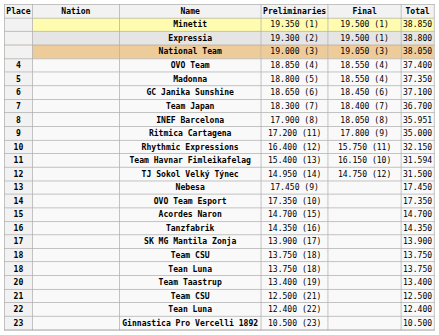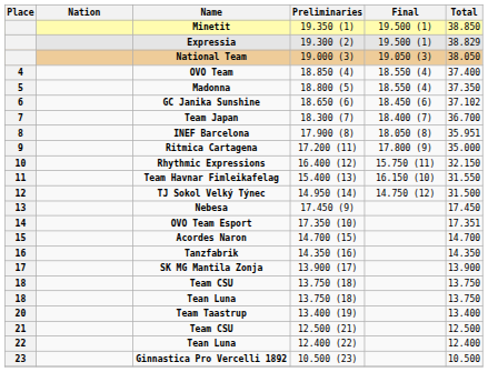 <table class="wikitable sortable" style="text-align:center; font-size:90%">
 <tr>
 <th scope="col" style="width:20px;">Place</th>
 <th ! scope="col" style="width:120px;">Nation</th>
 <th ! scope="col" style="width:200px;">Name</th>
 <th ! scope="col" style="width:60px;">Preliminaries</th>
 <th ! scope="col" style="width:100px;">Final</th>
 <th ! scope=col>Total</th>
 </tr>
 <tr bgcolor=fffcaf>
 <th scope=row></th>
 <td align=left></td>
 <td><strong>Minetit</strong></td>
 <td>19.350 (1)</td>
 <td>19.500 (1)</td>
 <td>38.850</td>
 </tr>
 <tr bgcolor=e5e5e5>
 <th scope=row></th>
 <td align=left></td>
 <td><strong>Expressia</strong></td>
 <td>19.300 (2)</td>
 <td>19.500 (1)</td>
-<td>38.800</td>
+<td>38.829</td>
 </tr>
 <tr bgcolor=eecc99>
 <th scope=row></th>
 <td align=left></td>
 <td><strong>National Team</strong></td>
 <td>19.000 (3)</td>
 <td>19.050 (3)</td>
 <td>38.050</td>
 </tr>
 <tr>
 <th scope=row>4</th>
 <td align=left></td>
 <td><strong>OVO Team</strong></td>
 <td>18.850 (4)</td>
 <td>18.550 (4)</td>
 <td>37.400</td>
 </tr>
 <tr>
 <th scope=row>5</th>
 <td align=left></td>
 <td><strong>Madonna</strong></td>
 <td>18.800 (5)</td>
 <td>18.550 (4)</td>
 <td>37.350</td>
 </tr>
 <tr>
 <th scope=row>6</th>
 <td align=left></td>
 <td><strong>GC Janika Sunshine</strong></td>
 <td>18.650 (6)</td>
 <td>18.450 (6)</td>
-<td>37.100</td>
+<td>37.102</td>
 </tr>
 <tr>
 <th scope=row>7</th>
 <td align=left></td>
 <td><strong>Team Japan</strong></td>
 <td>18.300 (7)</td>
 <td>18.400 (7)</td>
 <td>36.700</td>
 </tr>
 <tr>
 <th scope=row>8</th>
 <td align=left></td>
 <td><strong>INEF Barcelona</strong></td>
 <td>17.900 (8)</td>
 <td>18.050 (8)</td>
 <td>35.951</td>
 </tr>
 <tr>
 <th scope=row>9</th>
 <td align=left></td>
 <td><strong>Ritmica Cartagena</strong></td>
 <td>17.200 (11)</td>
 <td>17.800 (9)</td>
 <td>35.000</td>
 </tr>
 <tr>
 <th scope=row>10</th>
 <td align=left></td>
 <td><strong>Rhythmic Expressions</strong></td>
 <td>16.400 (12)</td>
 <td>15.750 (11)</td>
 <td>32.150</td>
 </tr>
 <tr>
 <th scope=row>11</th>
 <td align=left></td>
 <td><strong>Team Havnar Fimleikafelag</strong></td>
 <td>15.400 (13)</td>
 <td>16.150 (10)</td>
-<td>31.594</td>
+<td>31.550</td>
 </tr>
 <tr>
 <th scope=row>12</th>
 <td align=left></td>
 <td><strong>TJ Sokol Velký Týnec</strong></td>
 <td>14.950 (14)</td>
 <td>14.750 (12)</td>
 <td>31.500</td>
 </tr>
 <tr>
 <th scope=row>13</th>
 <td align=left></td>
 <td><strong>Nebesa</strong></td>
 <td>17.450 (9)</td>
 <td></td>
 <td>17.450</td>
 </tr>
 <tr>
 <th scope=row>14</th>
 <td align=left></td>
 <td><strong>OVO Team Esport</strong></td>
 <td>17.350 (10)</td>
 <td></td>
-<td>17.350</td>
+<td>17.351</td>
 </tr>
 <tr>
 <th scope=row>15</th>
 <td align=left></td>
 <td><strong>Acordes Naron</strong></td>
 <td>14.700 (15)</td>
 <td></td>
 <td>14.700</td>
 </tr>
 <tr>
 <th scope=row>16</th>
 <td align=left></td>
 <td><strong>Tanzfabrik</strong></td>
 <td>14.350 (16)</td>
 <td></td>
 <td>14.350</td>
 </tr>
 <tr>
 <th scope=row>17</th>
 <td align=left></td>
 <td><strong>SK MG Mantila Zonja</strong></td>
 <td>13.900 (17)</td>
 <td></td>
 <td>13.900</td>
 </tr>
 <tr>
 <th scope=row>18</th>
 <td align=left></td>
 <td><strong>Team CSU</strong></td>
 <td>13.750 (18)</td>
 <td></td>
 <td>13.750</td>
 </tr>
 <tr>
 <th scope=row>18</th>
 <td align=left></td>
 <td><strong>Tean Luna</strong></td>
 <td>13.750 (18)</td>
 <td></td>
 <td>13.750</td>
 </tr>
 <tr>
 <th scope=row>20</th>
 <td align=left></td>
 <td><strong>Team Taastrup</strong></td>
 <td>13.400 (19)</td>
 <td></td>
 <td>13.400</td>
 </tr>
 <tr>
 <th scope=row>21</th>
 <td align=left></td>
 <td><strong>Team CSU</strong></td>
 <td>12.500 (21)</td>
 <td></td>
 <td>12.500</td>
 </tr>
 <tr>
 <th scope=row>22</th>
 <td align=left></td>
 <td><strong>Tean Luna</strong></td>
 <td>12.400 (22)</td>
 <td></td>
 <td>12.400</td>
 </tr>
 <tr>
 <th scope=row>23</th>
 <td align=left></td>
 <td><strong>Ginnastica Pro Vercelli 1892</strong></td>
 <td>10.500 (23)</td>
 <td></td>
 <td>10.500</td>
 </tr>
 <tr>
 </tr>
 </table>
